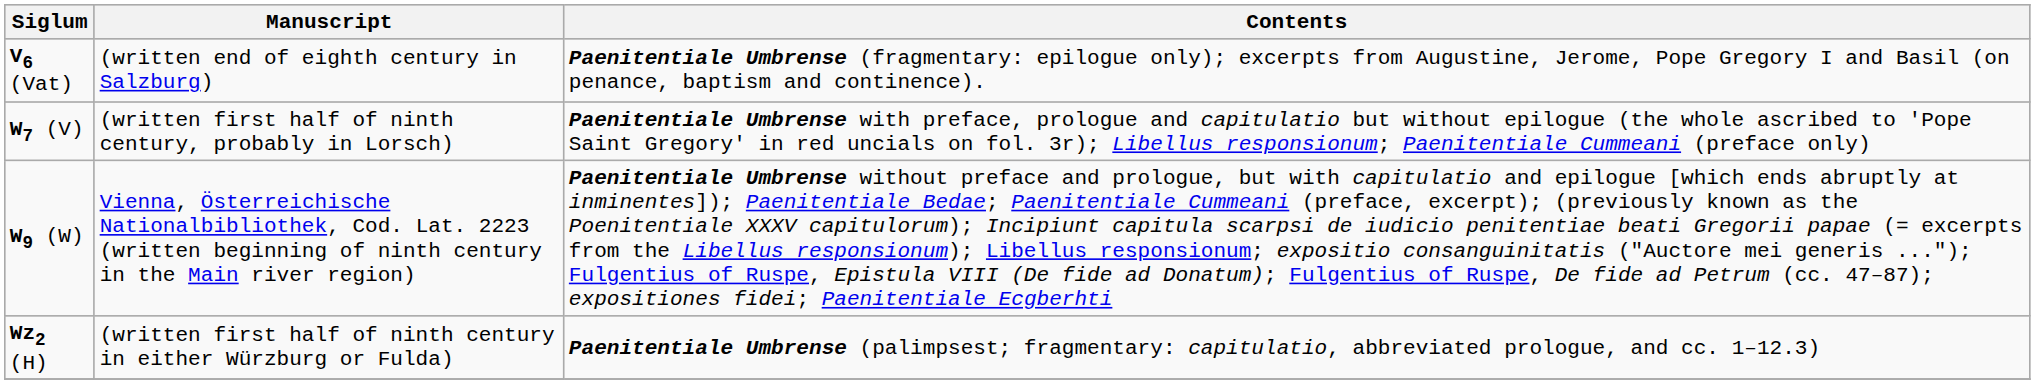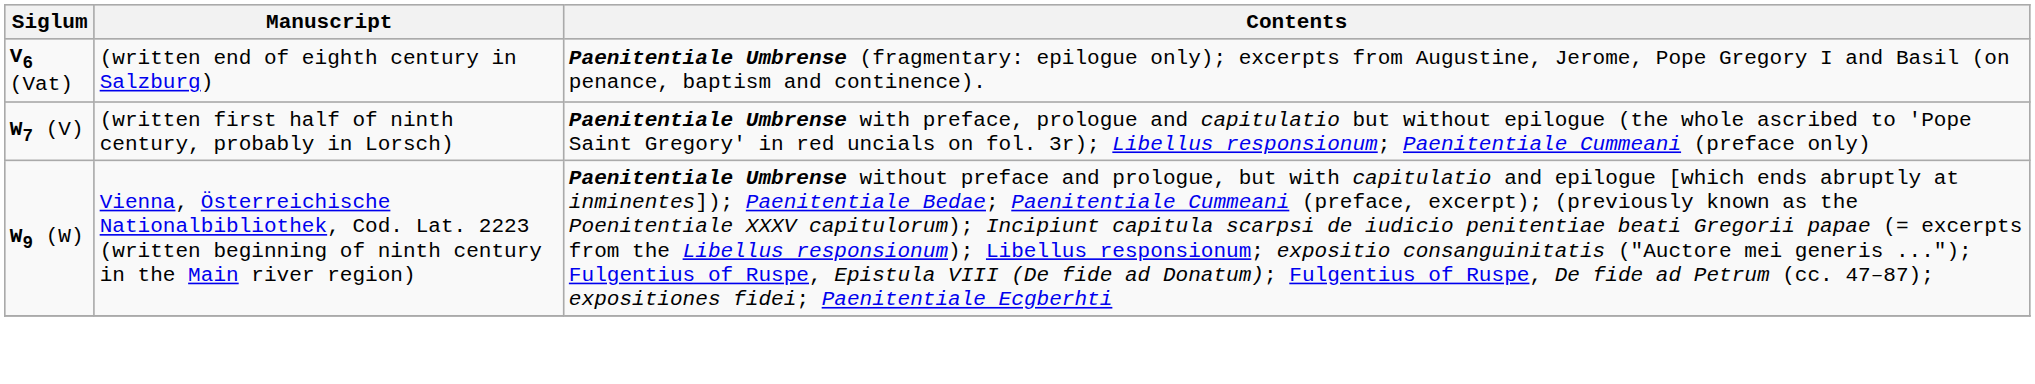 <table class="wikitable">
 <tr>
 <th>Siglum</th>
 <th>Manuscript</th>
 <th>Contents</th>
 </tr>
 <tr>
 <td><strong>V<sub>6</sub></strong> (Vat)</td>
 <td> (written end of eighth century in <a href='#'>Salzburg</a>)</td>
 <td><strong><em>Paenitentiale Umbrense</em></strong> (fragmentary: epilogue only); excerpts from Augustine, Jerome, Pope Gregory I and Basil (on penance, baptism and continence).</td>
 </tr>
 <tr>
 <td><strong>W<sub>7</sub></strong> (V)</td>
 <td> (written first half of ninth century, probably in Lorsch)</td>
 <td><strong><em>Paenitentiale Umbrense</em></strong> with preface, prologue and <em>capitulatio</em> but without epilogue (the whole ascribed to 'Pope Saint Gregory' in red uncials on fol. 3r); <em><a href='#'>Libellus responsionum</a></em>; <em><a href='#'>Paenitentiale Cummeani</a></em> (preface only)</td>
 </tr>
 <tr>
 <td><strong>W<sub>9</sub></strong> (W)</td>
 <td><a href='#'>Vienna</a>, <a href='#'>Österreichische Nationalbibliothek</a>, Cod. Lat. 2223 (written beginning of ninth century in the <a href='#'>Main</a> river region)</td>
 <td><strong><em>Paenitentiale Umbrense</em></strong> without preface and prologue, but with <em>capitulatio</em> and epilogue [which ends abruptly at <em>inminentes</em>]); <em><a href='#'>Paenitentiale Bedae</a></em>; <em><a href='#'>Paenitentiale Cummeani</a></em> (preface, excerpt);  (previously known as the <em>Poenitentiale XXXV capitulorum</em>); <em>Incipiunt capitula scarpsi de iudicio penitentiae beati Gregorii papae</em> (= excerpts from the <em><a href='#'>Libellus responsionum</a></em>); <a href='#'>Libellus responsionum</a>; <em>expositio consanguinitatis</em> ("Auctore mei generis ..."); <a href='#'>Fulgentius of Ruspe</a>, <em>Epistula VIII (De fide ad Donatum)</em>; <a href='#'>Fulgentius of Ruspe</a>, <em>De fide ad Petrum</em> (cc. 47–87); <em>expositiones fidei</em>; <em><a href='#'>Paenitentiale Ecgberhti</a></em></td>
 </tr>
 <tr>
-<td><strong>Wz<sub>2</sub></strong> (H)</td>
-<td> (written first half of ninth century in either Würzburg or Fulda)</td>
-<td><strong><em>Paenitentiale Umbrense</em></strong> (palimpsest; fragmentary: <em>capitulatio</em>, abbreviated prologue, and cc. 1–12.3)</td>
-</tr>
-<tr>
 </tr>
 </table>
